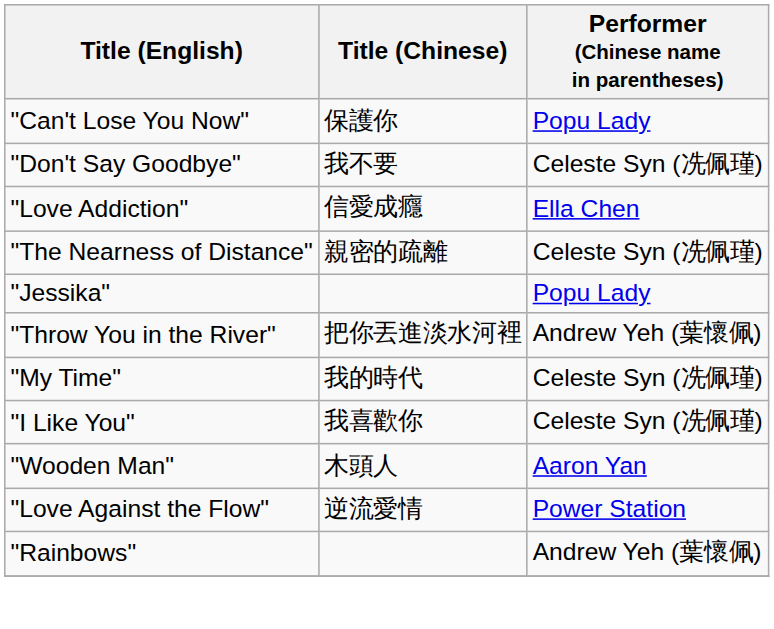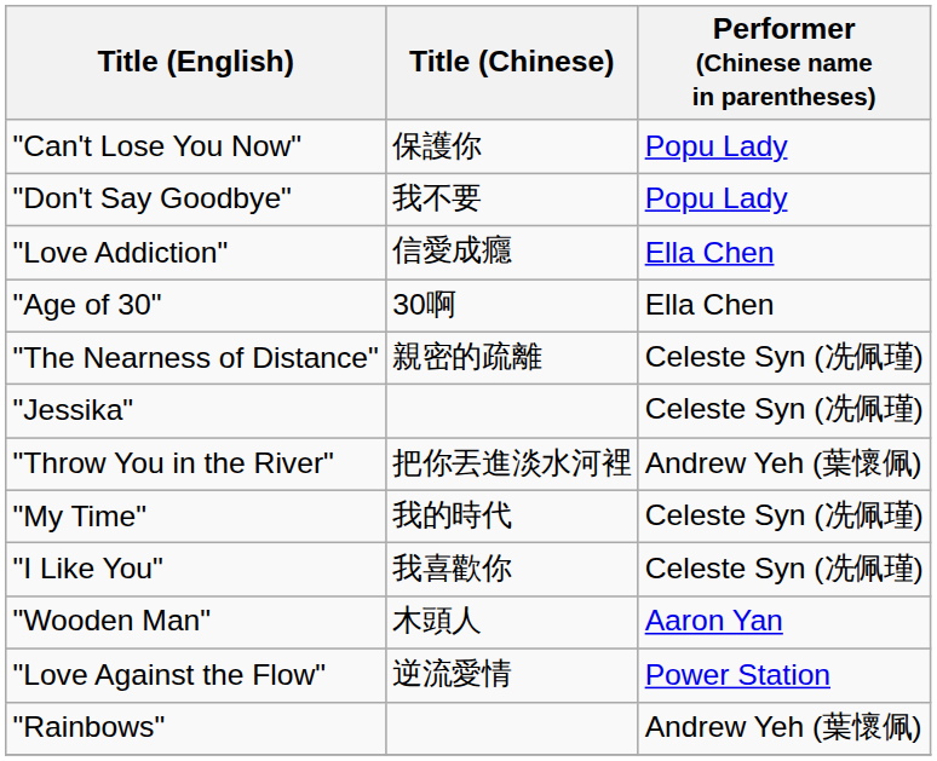 <table class="wikitable">
 <tr>
 <th>Title (English)</th>
 <th>Title (Chinese)</th>
 <th>Performer <br><small>(Chinese name <br>in parentheses)</small></th>
 </tr>
 <tr>
 <td>"Can't Lose You Now"</td>
 <td>保護你</td>
 <td><a href='#'>Popu Lady</a></td>
 </tr>
 <tr>
 <td>"Don't Say Goodbye"</td>
 <td>我不要</td>
-<td>Celeste Syn (冼佩瑾)</td>
+<td><a href='#'>Popu Lady</a></td>
 </tr>
 <tr>
 <td>"Love Addiction"</td>
 <td>信愛成癮</td>
 <td><a href='#'>Ella Chen</a></td>
+</tr>
+<tr>
+<td>"Age of 30"</td>
+<td>30啊</td>
+<td>Ella Chen</td>
 </tr>
 <tr>
 <td>"The Nearness of Distance"</td>
 <td>親密的疏離</td>
 <td>Celeste Syn (冼佩瑾)</td>
 </tr>
 <tr>
 <td>"Jessika"</td>
 <td></td>
-<td><a href='#'>Popu Lady</a></td>
+<td>Celeste Syn (冼佩瑾)</td>
 </tr>
 <tr>
 <td>"Throw You in the River"</td>
 <td>把你丟進淡水河裡</td>
 <td>Andrew Yeh (葉懷佩)</td>
 </tr>
 <tr>
 <td>"My Time"</td>
 <td>我的時代</td>
 <td>Celeste Syn (冼佩瑾)</td>
 </tr>
 <tr>
 <td>"I Like You"</td>
 <td>我喜歡你</td>
 <td>Celeste Syn (冼佩瑾)</td>
 </tr>
 <tr>
 <td>"Wooden Man"</td>
 <td>木頭人</td>
 <td><a href='#'>Aaron Yan</a></td>
 </tr>
 <tr>
 <td>"Love Against the Flow"</td>
 <td>逆流愛情</td>
 <td><a href='#'>Power Station</a></td>
 </tr>
 <tr>
 <td>"Rainbows"</td>
 <td></td>
 <td>Andrew Yeh (葉懷佩)</td>
 </tr>
 <tr>
 </tr>
 </table>
